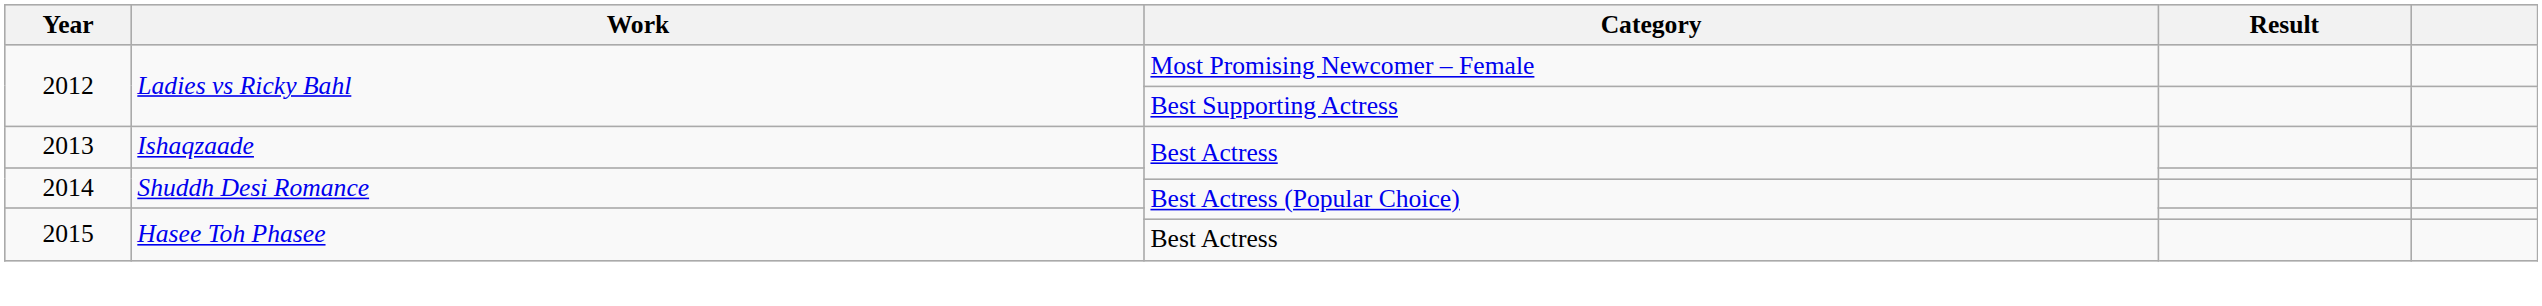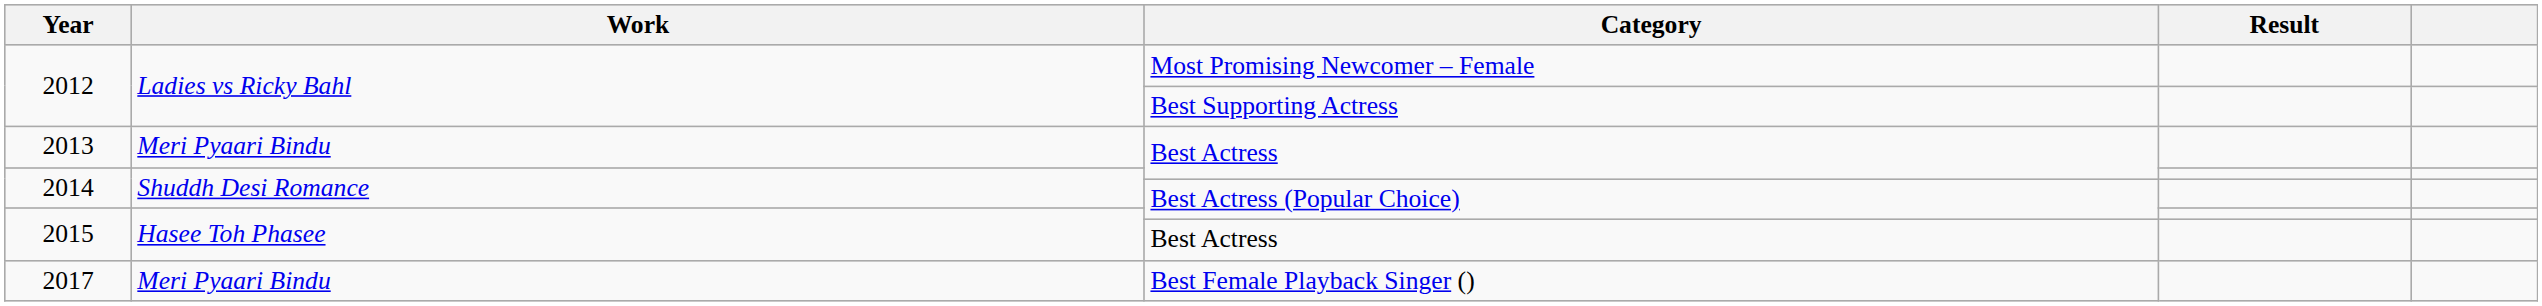 <table class="wikitable" style="width:100%;">
 <tr>
 <th width=5%>Year</th>
 <th style="width:40%;">Work</th>
 <th style="width:40%;">Category</th>
 <th style="width:10%;">Result</th>
 <th width=5%></th>
 </tr>
 <tr>
 <td rowspan="2" style="text-align:center;">2012</td>
 <td rowspan="2" style="text-align:left;"><em><a href='#'>Ladies vs Ricky Bahl</a></em></td>
 <td><a href='#'>Most Promising Newcomer – Female</a></td>
 <td></td>
 <td style="text-align:center;"></td>
 </tr>
 <tr>
 <td><a href='#'>Best Supporting Actress</a></td>
 <td></td>
 <td style="text-align:center;"></td>
 </tr>
 <tr>
 <td style="text-align:center;">2013</td>
-<td style="text-align:left;"><em><a href='#'>Ishaqzaade</a></em></td>
+<td style="text-align:left;"><em><a href='#'>Meri Pyaari Bindu</a></em></td>
 <td rowspan="2"><a href='#'>Best Actress</a></td>
 <td></td>
 <td style="text-align:center;"></td>
 </tr>
 <tr>
 <td rowspan="2" style="text-align:center;">2014</td>
 <td rowspan="2" style="text-align:left;"><em><a href='#'>Shuddh Desi Romance</a></em></td>
 <td></td>
 <td style="text-align:center;"></td>
 </tr>
 <tr>
 <td rowspan="2"><a href='#'>Best Actress (Popular Choice)</a></td>
 <td></td>
 <td style="text-align:center;"></td>
 </tr>
 <tr>
 <td rowspan="2" style="text-align:center;">2015</td>
 <td rowspan="2" style="text-align:left;"><em><a href='#'>Hasee Toh Phasee</a></em></td>
 <td></td>
 <td style="text-align:center;"></td>
 </tr>
 <tr>
 <td>Best Actress</td>
 <td></td>
 <td style="text-align:center;"></td>
 </tr>
+<tr>
+<td style="text-align:center;">2017</td>
+<td style="text-align:left;"><em><a href='#'>Meri Pyaari Bindu</a></em></td>
+<td><a href='#'>Best Female Playback Singer</a> ()</td>
+<td></td>
+<td style="text-align:center;"></td>
+</tr>
 </table>
